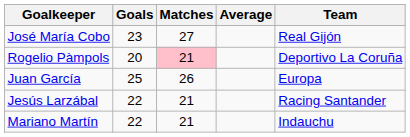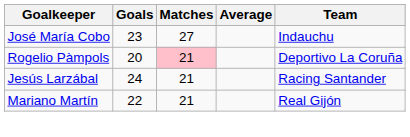 <table class="wikitable sortable" class="wikitable">
 <tr style="background:#ccc; text-align:center;">
 <th>Goalkeeper</th>
 <th>Goals</th>
 <th>Matches</th>
 <th>Average</th>
 <th>Team</th>
 </tr>
 <tr>
 <td> <a href='#'>José María Cobo</a></td>
 <td style="text-align:center;">23</td>
 <td style="text-align:center;">27</td>
 <td style="text-align:center;"></td>
-<td><a href='#'>Real Gijón</a></td>
+<td><a href='#'>Indauchu</a></td>
 </tr>
 <tr>
 <td> <a href='#'>Rogelio Pàmpols</a></td>
 <td style="text-align:center;">20</td>
 <td style="background: pink; text-align:center;">21</td>
 <td style="text-align:center;"></td>
 <td><a href='#'>Deportivo La Coruña</a></td>
 </tr>
 <tr>
-<td> <a href='#'>Juan García</a></td>
-<td style="text-align:center;">25</td>
-<td style="text-align:center;">26</td>
-<td style="text-align:center;"></td>
-<td><a href='#'>Europa</a></td>
-</tr>
-<tr>
 <td> <a href='#'>Jesús Larzábal</a></td>
-<td style="text-align:center;">22</td>
+<td style="text-align:center;">24</td>
 <td style="text-align:center;">21</td>
 <td style="text-align:center;"></td>
 <td><a href='#'>Racing Santander</a></td>
 </tr>
 <tr>
 <td> <a href='#'>Mariano Martín</a></td>
 <td style="text-align:center;">22</td>
 <td style="text-align:center;">21</td>
 <td style="text-align:center;"></td>
-<td><a href='#'>Indauchu</a></td>
+<td><a href='#'>Real Gijón</a></td>
 </tr>
 </table>
